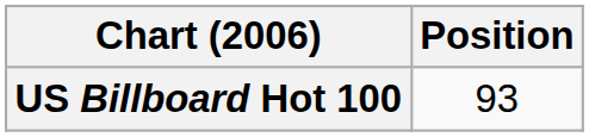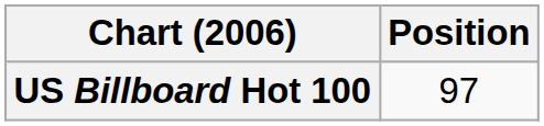 <table class="wikitable plainrowheaders" style="text-align:center">
 <tr>
 <th>Chart (2006)</th>
 <th>Position</th>
 </tr>
 <tr>
 <th scope="row">US <em>Billboard</em> Hot 100</th>
-<td>93</td>
+<td>97</td>
 </tr>
 </table>
